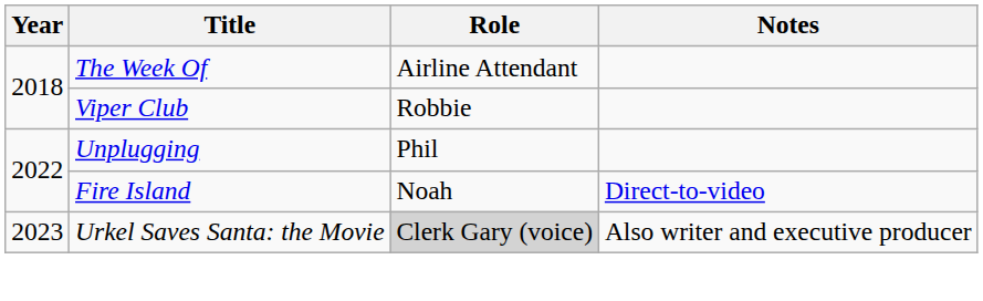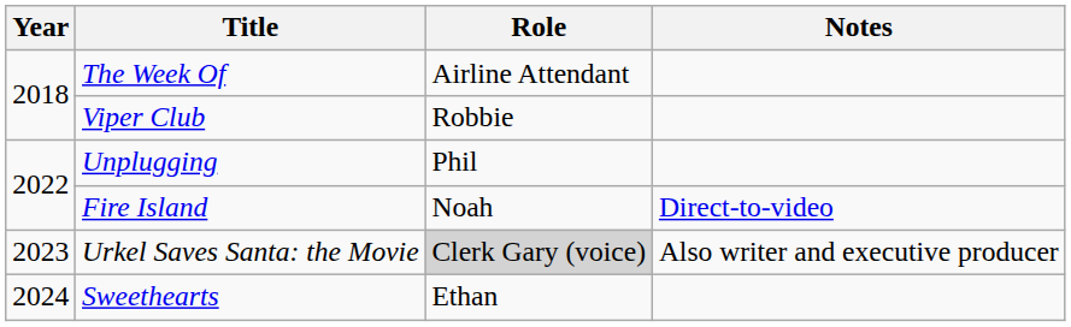 <table class="wikitable sortable">
 <tr>
 <th>Year</th>
 <th>Title</th>
 <th>Role</th>
 <th>Notes</th>
 </tr>
 <tr>
 <td rowspan="2">2018</td>
 <td><em><a href='#'>The Week Of</a></em></td>
 <td>Airline Attendant</td>
 <td></td>
 </tr>
 <tr>
 <td><em><a href='#'>Viper Club</a></em></td>
 <td>Robbie</td>
 <td></td>
 </tr>
 <tr>
 <td rowspan="2">2022</td>
 <td><em><a href='#'>Unplugging</a></em></td>
 <td>Phil</td>
 <td></td>
 </tr>
 <tr>
 <td><em><a href='#'>Fire Island</a></em></td>
 <td>Noah</td>
 <td><a href='#'>Direct-to-video</a></td>
 </tr>
 <tr>
 <td>2023</td>
 <td><em>Urkel Saves Santa: the Movie</em></td>
 <td style="background: lightgrey;">Clerk Gary (voice)</td>
 <td>Also writer and executive producer</td>
 </tr>
+<tr>
+<td>2024</td>
+<td><em><a href='#'>Sweethearts</a></em></td>
+<td>Ethan</td>
+<td></td>
+</tr>
 </table>
